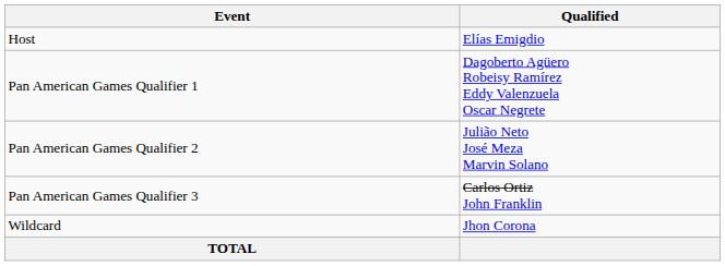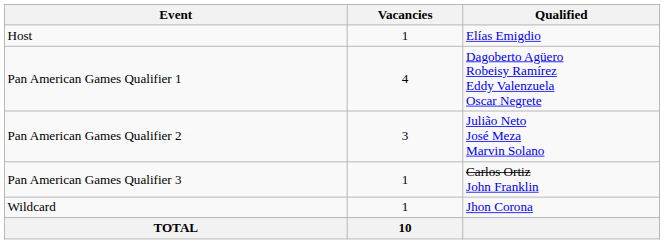 <table class = "wikitable" width=800>
 <tr>
 <th>Event</th>
+<th>Vacancies</th>
 <th>Qualified</th>
 </tr>
 <tr>
 <td>Host</td>
+<td align="center">1</td>
 <td> <a href='#'>Elías Emigdio</a></td>
 </tr>
 <tr>
 <td>Pan American Games Qualifier 1</td>
+<td align="center">4</td>
 <td> <a href='#'>Dagoberto Agüero</a><br>  <a href='#'>Robeisy Ramírez</a> <br> <a href='#'>Eddy Valenzuela</a> <br>  <a href='#'>Oscar Negrete</a></td>
 </tr>
 <tr>
 <td>Pan American Games Qualifier 2</td>
+<td align="center">3</td>
 <td> <a href='#'>Julião Neto</a> <br>  <a href='#'>José Meza</a><br>  <a href='#'>Marvin Solano</a></td>
 </tr>
 <tr>
 <td>Pan American Games Qualifier 3</td>
+<td align="center">1</td>
 <td> <s>Carlos Ortiz</s> <br> <a href='#'>John Franklin</a></td>
 </tr>
 <tr>
 <td>Wildcard</td>
+<td align="center">1</td>
 <td> <a href='#'>Jhon Corona</a></td>
 </tr>
 <tr>
 <th colspan="1">TOTAL</th>
+<th>10</th>
 <th></th>
 </tr>
 </table>
